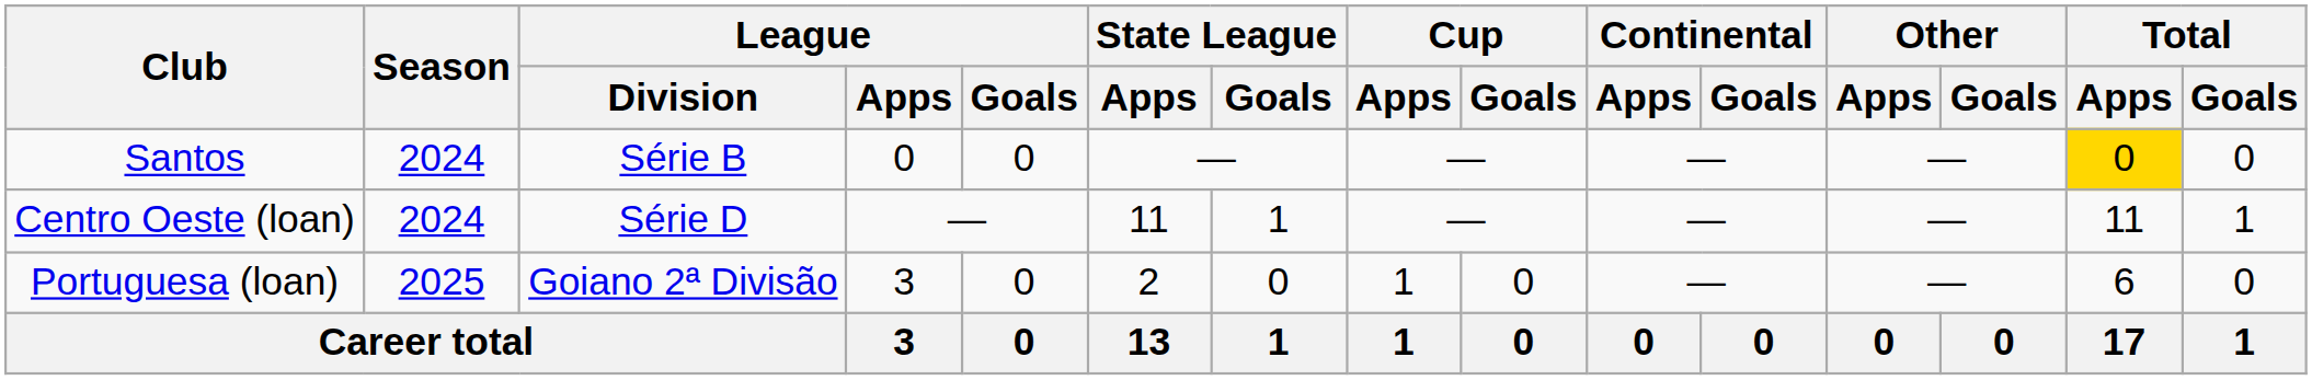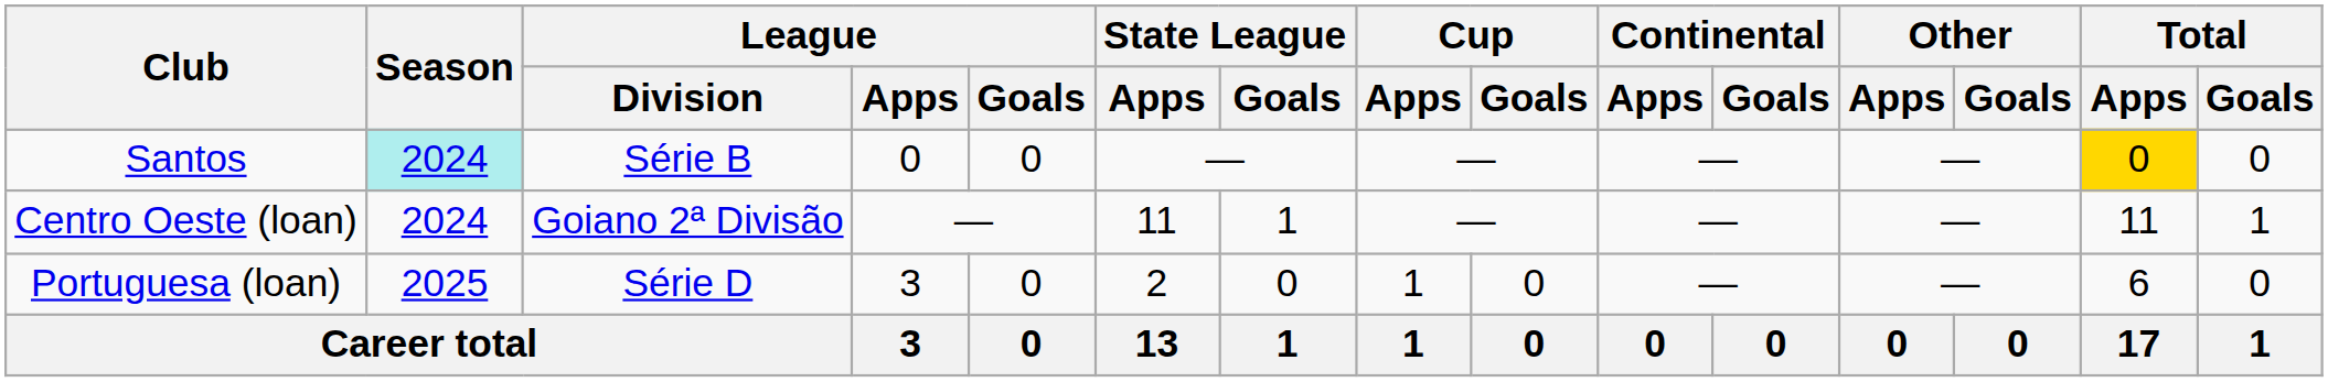 <table class="wikitable" style="text-align: center;">
 <tr>
 <th rowspan="2">Club</th>
 <th rowspan="2">Season</th>
 <th colspan="3">League</th>
 <th colspan="2">State League</th>
 <th colspan="2">Cup</th>
 <th colspan="2">Continental</th>
 <th colspan="2">Other</th>
 <th colspan="2">Total</th>
 </tr>
 <tr>
 <th>Division</th>
 <th>Apps</th>
 <th>Goals</th>
 <th>Apps</th>
 <th>Goals</th>
 <th>Apps</th>
 <th>Goals</th>
 <th>Apps</th>
 <th>Goals</th>
 <th>Apps</th>
 <th>Goals</th>
 <th>Apps</th>
 <th>Goals</th>
 </tr>
 <tr>
 <td valign="center"><a href='#'>Santos</a></td>
-<td><a href='#'>2024</a></td>
+<td style="background: paleturquoise;"><a href='#'>2024</a></td>
 <td><a href='#'>Série B</a></td>
 <td>0</td>
 <td>0</td>
 <td colspan="2">—</td>
 <td colspan="2">—</td>
 <td colspan="2">—</td>
 <td colspan="2">—</td>
 <td style="background: gold;">0</td>
 <td>0</td>
 </tr>
 <tr>
 <td valign="center"><a href='#'>Centro Oeste</a> (loan)</td>
 <td><a href='#'>2024</a></td>
-<td><a href='#'>Série D</a></td>
+<td><a href='#'>Goiano 2ª Divisão</a></td>
 <td colspan="2">—</td>
 <td>11</td>
 <td>1</td>
 <td colspan="2">—</td>
 <td colspan="2">—</td>
 <td colspan="2">—</td>
 <td>11</td>
 <td>1</td>
 </tr>
 <tr>
 <td valign="center"><a href='#'>Portuguesa</a> (loan)</td>
 <td><a href='#'>2025</a></td>
-<td><a href='#'>Goiano 2ª Divisão</a></td>
+<td><a href='#'>Série D</a></td>
 <td>3</td>
 <td>0</td>
 <td>2</td>
 <td>0</td>
 <td>1</td>
 <td>0</td>
 <td colspan="2">—</td>
 <td colspan="2">—</td>
 <td>6</td>
 <td>0</td>
 </tr>
 <tr>
 <th colspan="3"><strong>Career total</strong></th>
 <th>3</th>
 <th>0</th>
 <th>13</th>
 <th>1</th>
 <th>1</th>
 <th>0</th>
 <th>0</th>
 <th>0</th>
 <th>0</th>
 <th>0</th>
 <th>17</th>
 <th>1</th>
 </tr>
 </table>
